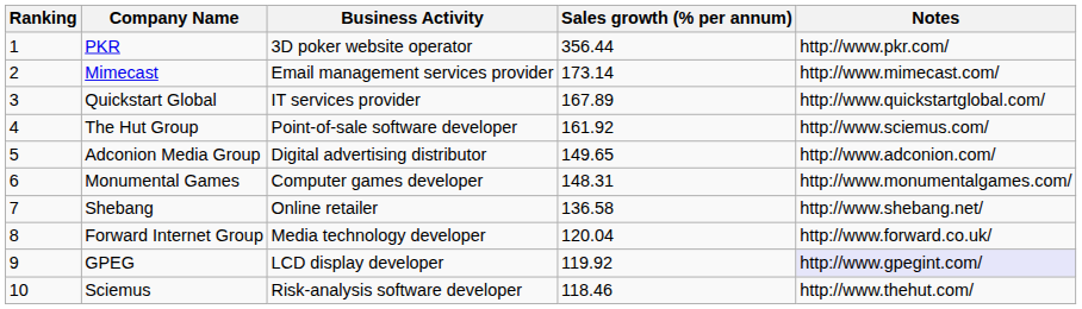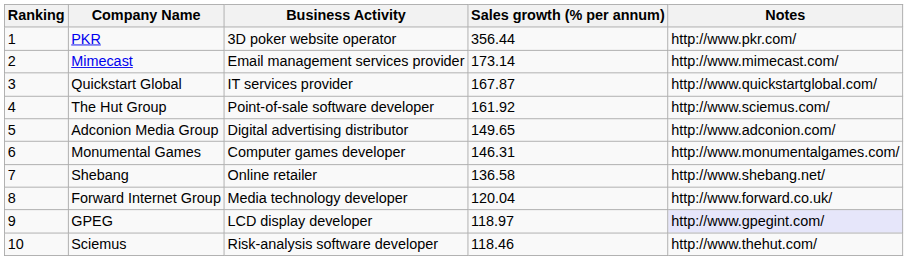 <table class="wikitable sortable">
 <tr>
 <th>Ranking</th>
 <th>Company Name</th>
 <th>Business Activity</th>
 <th>Sales growth (% per annum)</th>
 <th>Notes</th>
 </tr>
 <tr>
 <td>1</td>
 <td><a href='#'>PKR</a></td>
 <td>3D poker website operator</td>
 <td>356.44</td>
 <td>http://www.pkr.com/</td>
 </tr>
 <tr>
 <td>2</td>
 <td><a href='#'>Mimecast</a></td>
 <td>Email management services provider</td>
 <td>173.14</td>
 <td>http://www.mimecast.com/</td>
 </tr>
 <tr>
 <td>3</td>
 <td>Quickstart Global</td>
 <td>IT services provider</td>
-<td>167.89</td>
+<td>167.87</td>
 <td>http://www.quickstartglobal.com/</td>
 </tr>
 <tr>
 <td>4</td>
 <td>The Hut Group</td>
 <td>Point-of-sale software developer</td>
 <td>161.92</td>
 <td>http://www.sciemus.com/</td>
 </tr>
 <tr>
 <td>5</td>
 <td>Adconion Media Group</td>
 <td>Digital advertising distributor</td>
 <td>149.65</td>
 <td>http://www.adconion.com/</td>
 </tr>
 <tr>
 <td>6</td>
 <td>Monumental Games</td>
 <td>Computer games developer</td>
-<td>148.31</td>
+<td>146.31</td>
 <td>http://www.monumentalgames.com/</td>
 </tr>
 <tr>
 <td>7</td>
 <td>Shebang</td>
 <td>Online retailer</td>
 <td>136.58</td>
 <td>http://www.shebang.net/</td>
 </tr>
 <tr>
 <td>8</td>
 <td>Forward Internet Group</td>
 <td>Media technology developer</td>
 <td>120.04</td>
 <td>http://www.forward.co.uk/</td>
 </tr>
 <tr>
 <td>9</td>
 <td>GPEG</td>
 <td>LCD display developer</td>
-<td>119.92</td>
+<td>118.97</td>
 <td style="background: lavender;">http://www.gpegint.com/</td>
 </tr>
 <tr>
 <td>10</td>
 <td>Sciemus</td>
 <td>Risk-analysis software developer</td>
 <td>118.46</td>
 <td>http://www.thehut.com/</td>
 </tr>
 </table>
